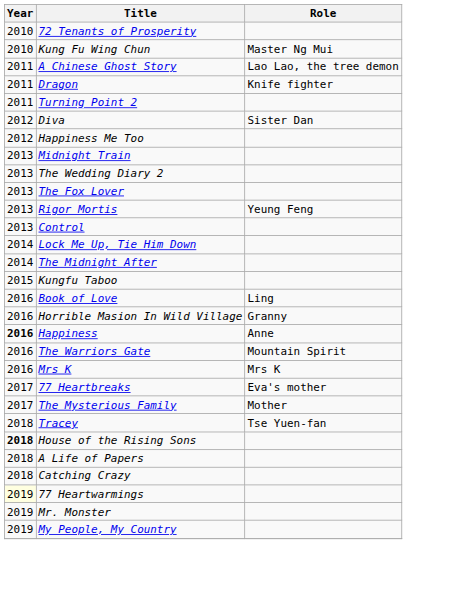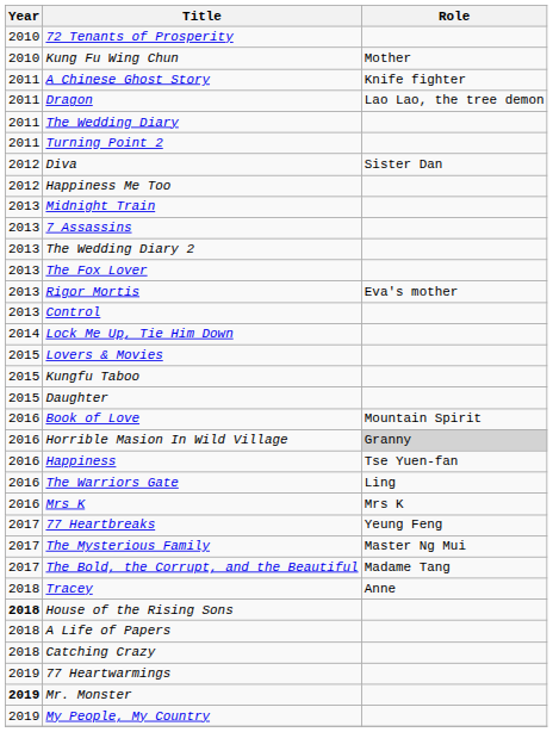 <table class="wikitable sortable">
 <tr>
 <th>Year</th>
 <th>Title</th>
 <th>Role</th>
 </tr>
 <tr>
 <td>2010</td>
 <td><em><a href='#'>72 Tenants of Prosperity</a></em></td>
 <td></td>
 </tr>
 <tr>
 <td>2010</td>
 <td><em>Kung Fu Wing Chun</em></td>
-<td>Master Ng Mui</td>
+<td>Mother</td>
 </tr>
 <tr>
 <td>2011</td>
 <td><em><a href='#'>A Chinese Ghost Story</a></em></td>
+<td>Knife fighter</td>
+</tr>
+<tr>
+<td>2011</td>
+<td><em><a href='#'>Dragon</a></em></td>
 <td>Lao Lao, the tree demon</td>
 </tr>
 <tr>
 <td>2011</td>
-<td><em><a href='#'>Dragon</a></em></td>
-<td>Knife fighter</td>
+<td><em><a href='#'>The Wedding Diary</a></em></td>
+<td></td>
 </tr>
 <tr>
 <td>2011</td>
 <td><em><a href='#'>Turning Point 2</a></em></td>
 <td></td>
 </tr>
 <tr>
 <td>2012</td>
 <td><em>Diva</em></td>
 <td>Sister Dan</td>
 </tr>
 <tr>
 <td>2012</td>
 <td><em>Happiness Me Too</em></td>
 <td></td>
 </tr>
 <tr>
 <td>2013</td>
 <td><em><a href='#'>Midnight Train</a></em></td>
 <td></td>
 </tr>
 <tr>
 <td>2013</td>
+<td><em><a href='#'>7 Assassins</a></em></td>
+<td></td>
+</tr>
+<tr>
+<td>2013</td>
 <td><em>The Wedding Diary 2</em></td>
 <td></td>
 </tr>
 <tr>
 <td>2013</td>
 <td><em><a href='#'>The Fox Lover</a></em></td>
 <td></td>
 </tr>
 <tr>
 <td>2013</td>
 <td><em><a href='#'>Rigor Mortis</a></em></td>
-<td>Yeung Feng</td>
+<td>Eva's mother</td>
 </tr>
 <tr>
 <td>2013</td>
 <td><em><a href='#'>Control</a></em></td>
 <td></td>
 </tr>
 <tr>
 <td>2014</td>
 <td><em><a href='#'>Lock Me Up, Tie Him Down</a></em></td>
 <td></td>
 </tr>
 <tr>
-<td>2014</td>
-<td><em><a href='#'>The Midnight After</a></em></td>
+<td>2015</td>
+<td><em><a href='#'>Lovers & Movies</a></em></td>
 <td></td>
 </tr>
 <tr>
 <td>2015</td>
 <td><em>Kungfu Taboo</em></td>
 <td></td>
 </tr>
 <tr>
+<td>2015</td>
+<td><em>Daughter</em></td>
+<td></td>
+</tr>
+<tr>
 <td>2016</td>
 <td><em><a href='#'>Book of Love</a></em></td>
-<td>Ling</td>
+<td>Mountain Spirit</td>
 </tr>
 <tr>
 <td>2016</td>
 <td><em>Horrible Masion In Wild Village</em></td>
-<td>Granny</td>
+<td style="background: lightgrey;">Granny</td>
 </tr>
 <tr>
-<td><strong>2016</strong></td>
+<td>2016</td>
 <td><em><a href='#'>Happiness</a></em></td>
-<td>Anne</td>
+<td>Tse Yuen-fan</td>
 </tr>
 <tr>
 <td>2016</td>
 <td><em><a href='#'>The Warriors Gate</a></em></td>
-<td>Mountain Spirit</td>
+<td>Ling</td>
 </tr>
 <tr>
 <td>2016</td>
 <td><em><a href='#'>Mrs K</a></em></td>
 <td>Mrs K</td>
 </tr>
 <tr>
 <td>2017</td>
 <td><em><a href='#'>77 Heartbreaks</a></em></td>
-<td>Eva's mother</td>
+<td>Yeung Feng</td>
 </tr>
 <tr>
 <td>2017</td>
 <td><em><a href='#'>The Mysterious Family</a></em></td>
-<td>Mother</td>
+<td>Master Ng Mui</td>
+</tr>
+<tr>
+<td>2017</td>
+<td><em><a href='#'>The Bold, the Corrupt, and the Beautiful</a></em></td>
+<td>Madame Tang</td>
 </tr>
 <tr>
 <td>2018</td>
 <td><em><a href='#'>Tracey</a></em></td>
-<td>Tse Yuen-fan</td>
+<td>Anne</td>
 </tr>
 <tr>
 <td><strong>2018</strong></td>
 <td><em>House of the Rising Sons</em></td>
 <td></td>
 </tr>
 <tr>
 <td>2018</td>
 <td><em>A Life of Papers</em></td>
 <td></td>
 </tr>
 <tr>
 <td>2018</td>
 <td><em>Catching Crazy</em></td>
 <td></td>
 </tr>
 <tr>
-<td style="background: lightyellow;">2019</td>
+<td>2019</td>
 <td><em>77 Heartwarmings</em></td>
 <td></td>
 </tr>
 <tr>
-<td>2019</td>
+<td><strong>2019</strong></td>
 <td><em>Mr. Monster</em></td>
 <td></td>
 </tr>
 <tr>
 <td>2019</td>
 <td><em><a href='#'>My People, My Country</a></em></td>
 <td></td>
 </tr>
 <tr>
 </tr>
 </table>
